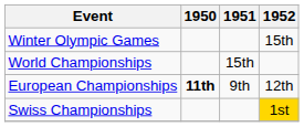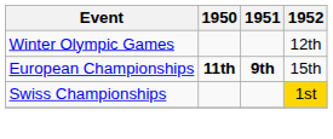 <table class="wikitable">
 <tr>
 <th>Event</th>
 <th>1950</th>
 <th>1951</th>
 <th>1952</th>
 </tr>
 <tr>
 <td><a href='#'>Winter Olympic Games</a></td>
 <td></td>
 <td></td>
-<td align="center">15th</td>
-</tr>
-<tr>
-<td><a href='#'>World Championships</a></td>
-<td></td>
-<td align="center">15th</td>
-<td></td>
+<td align="center">12th</td>
 </tr>
 <tr>
 <td><a href='#'>European Championships</a></td>
 <td align="center"><strong>11th</strong></td>
-<td align="center">9th</td>
-<td align="center">12th</td>
+<td align="center"><strong>9th</strong></td>
+<td align="center">15th</td>
 </tr>
 <tr>
 <td><a href='#'>Swiss Championships</a></td>
 <td></td>
 <td></td>
 <td align="center" bgcolor="gold">1st</td>
 </tr>
 <tr>
 </tr>
 </table>
